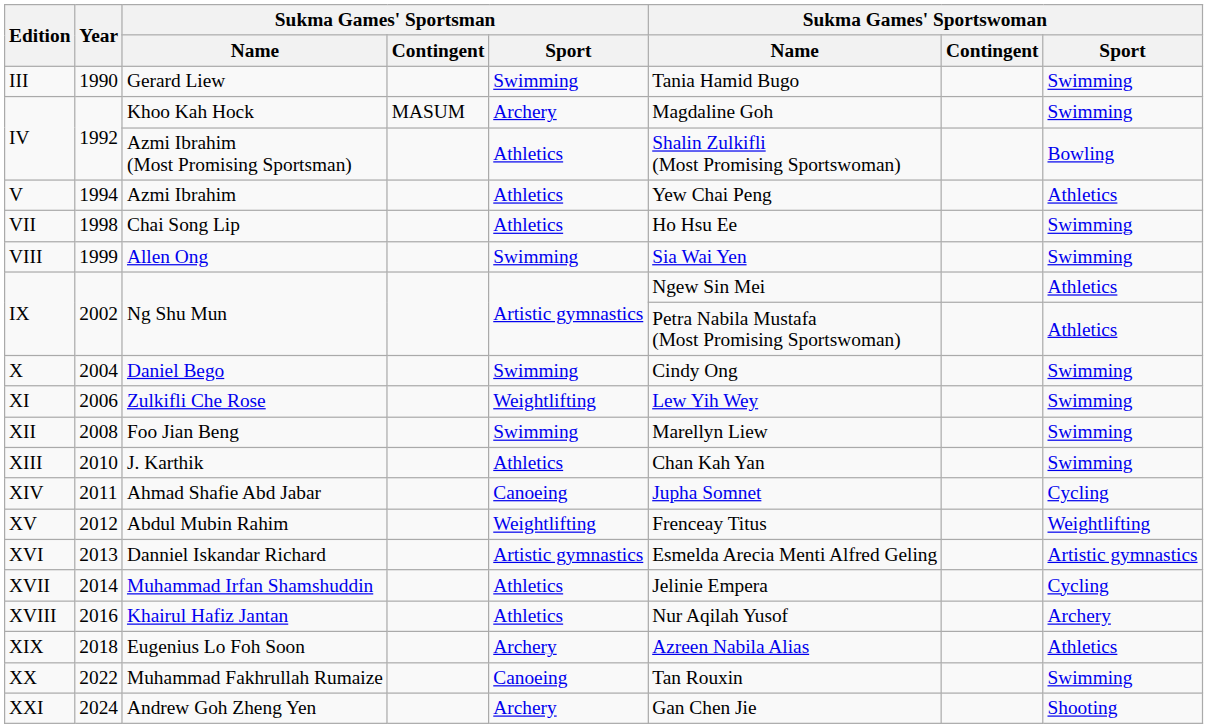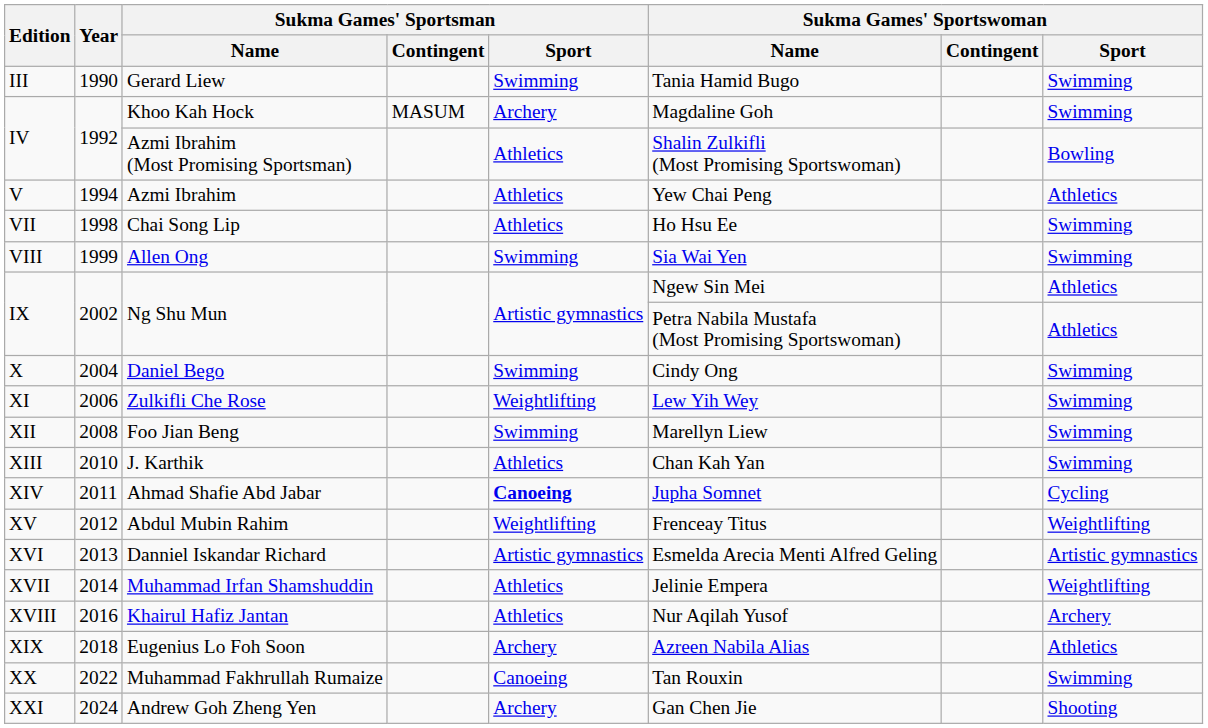 <table class="wikitable sortable">
 <tr>
 <th rowspan=2>Edition</th>
 <th rowspan=2>Year</th>
 <th colspan=3>Sukma Games' Sportsman</th>
 <th colspan=3>Sukma Games' Sportswoman</th>
 </tr>
 <tr>
 <th>Name</th>
 <th>Contingent</th>
 <th>Sport</th>
 <th>Name</th>
 <th>Contingent</th>
 <th>Sport</th>
 </tr>
 <tr>
 <td>III</td>
 <td>1990</td>
 <td>Gerard Liew</td>
 <td></td>
 <td><a href='#'>Swimming</a></td>
 <td>Tania Hamid Bugo</td>
 <td></td>
 <td><a href='#'>Swimming</a></td>
 </tr>
 <tr>
 <td rowspan=2>IV</td>
 <td rowspan=2>1992</td>
 <td>Khoo Kah Hock</td>
 <td> MASUM</td>
 <td><a href='#'>Archery</a></td>
 <td>Magdaline Goh</td>
 <td></td>
 <td><a href='#'>Swimming</a></td>
 </tr>
 <tr>
 <td>Azmi Ibrahim<br>(Most Promising Sportsman)</td>
 <td></td>
 <td><a href='#'>Athletics</a></td>
 <td><a href='#'>Shalin Zulkifli</a><br>(Most Promising Sportswoman)</td>
 <td></td>
 <td><a href='#'>Bowling</a></td>
 </tr>
 <tr>
 <td>V</td>
 <td>1994</td>
 <td>Azmi Ibrahim</td>
 <td></td>
 <td><a href='#'>Athletics</a></td>
 <td>Yew Chai Peng</td>
 <td></td>
 <td><a href='#'>Athletics</a></td>
 </tr>
 <tr>
 <td>VII</td>
 <td>1998</td>
 <td>Chai Song Lip</td>
 <td></td>
 <td><a href='#'>Athletics</a></td>
 <td>Ho Hsu Ee</td>
 <td></td>
 <td><a href='#'>Swimming</a></td>
 </tr>
 <tr>
 <td>VIII</td>
 <td>1999</td>
 <td><a href='#'>Allen Ong</a></td>
 <td></td>
 <td><a href='#'>Swimming</a></td>
 <td><a href='#'>Sia Wai Yen</a></td>
 <td></td>
 <td><a href='#'>Swimming</a></td>
 </tr>
 <tr>
 <td rowspan=2>IX</td>
 <td rowspan=2>2002</td>
 <td rowspan=2>Ng Shu Mun</td>
 <td rowspan="2"></td>
 <td rowspan=2><a href='#'>Artistic gymnastics</a></td>
 <td>Ngew Sin Mei</td>
 <td></td>
 <td><a href='#'>Athletics</a></td>
 </tr>
 <tr>
 <td>Petra Nabila Mustafa<br>(Most Promising Sportswoman)</td>
 <td></td>
 <td><a href='#'>Athletics</a></td>
 </tr>
 <tr>
 <td>X</td>
 <td>2004</td>
 <td><a href='#'>Daniel Bego</a></td>
 <td></td>
 <td><a href='#'>Swimming</a></td>
 <td>Cindy Ong</td>
 <td></td>
 <td><a href='#'>Swimming</a></td>
 </tr>
 <tr>
 <td>XI</td>
 <td>2006</td>
 <td><a href='#'>Zulkifli Che Rose</a></td>
 <td></td>
 <td><a href='#'>Weightlifting</a></td>
 <td><a href='#'>Lew Yih Wey</a></td>
 <td></td>
 <td><a href='#'>Swimming</a></td>
 </tr>
 <tr>
 <td>XII</td>
 <td>2008</td>
 <td>Foo Jian Beng</td>
 <td></td>
 <td><a href='#'>Swimming</a></td>
 <td>Marellyn Liew</td>
 <td></td>
 <td><a href='#'>Swimming</a></td>
 </tr>
 <tr>
 <td>XIII</td>
 <td>2010</td>
 <td>J. Karthik</td>
 <td></td>
 <td><a href='#'>Athletics</a></td>
 <td>Chan Kah Yan</td>
 <td></td>
 <td><a href='#'>Swimming</a></td>
 </tr>
 <tr>
 <td>XIV</td>
 <td>2011</td>
 <td>Ahmad Shafie Abd Jabar</td>
 <td></td>
-<td><a href='#'>Canoeing</a></td>
+<td><strong><a href='#'>Canoeing</a></strong></td>
 <td><a href='#'>Jupha Somnet</a></td>
 <td></td>
 <td><a href='#'>Cycling</a></td>
 </tr>
 <tr>
 <td>XV</td>
 <td>2012</td>
 <td>Abdul Mubin Rahim</td>
 <td></td>
 <td><a href='#'>Weightlifting</a></td>
 <td>Frenceay Titus</td>
 <td></td>
 <td><a href='#'>Weightlifting</a></td>
 </tr>
 <tr>
 <td>XVI</td>
 <td>2013</td>
 <td>Danniel Iskandar Richard</td>
 <td></td>
 <td><a href='#'>Artistic gymnastics</a></td>
 <td>Esmelda Arecia Menti Alfred Geling</td>
 <td></td>
 <td><a href='#'>Artistic gymnastics</a></td>
 </tr>
 <tr>
 <td>XVII</td>
 <td>2014</td>
 <td><a href='#'>Muhammad Irfan Shamshuddin</a></td>
 <td></td>
 <td><a href='#'>Athletics</a></td>
 <td>Jelinie Empera</td>
 <td></td>
-<td><a href='#'>Cycling</a></td>
+<td><a href='#'>Weightlifting</a></td>
 </tr>
 <tr>
 <td>XVIII</td>
 <td>2016</td>
 <td><a href='#'>Khairul Hafiz Jantan</a></td>
 <td></td>
 <td><a href='#'>Athletics</a></td>
 <td>Nur Aqilah Yusof</td>
 <td></td>
 <td><a href='#'>Archery</a></td>
 </tr>
 <tr>
 <td>XIX</td>
 <td>2018</td>
 <td>Eugenius Lo Foh Soon</td>
 <td></td>
 <td><a href='#'>Archery</a></td>
 <td><a href='#'>Azreen Nabila Alias</a></td>
 <td></td>
 <td><a href='#'>Athletics</a></td>
 </tr>
 <tr>
 <td>XX</td>
 <td>2022</td>
 <td>Muhammad Fakhrullah Rumaize</td>
 <td></td>
 <td><a href='#'>Canoeing</a></td>
 <td>Tan Rouxin</td>
 <td></td>
 <td><a href='#'>Swimming</a></td>
 </tr>
 <tr>
 <td>XXI</td>
 <td>2024</td>
 <td>Andrew Goh Zheng Yen</td>
 <td></td>
 <td><a href='#'>Archery</a></td>
 <td>Gan Chen Jie</td>
 <td></td>
 <td><a href='#'>Shooting</a></td>
 </tr>
 </table>
